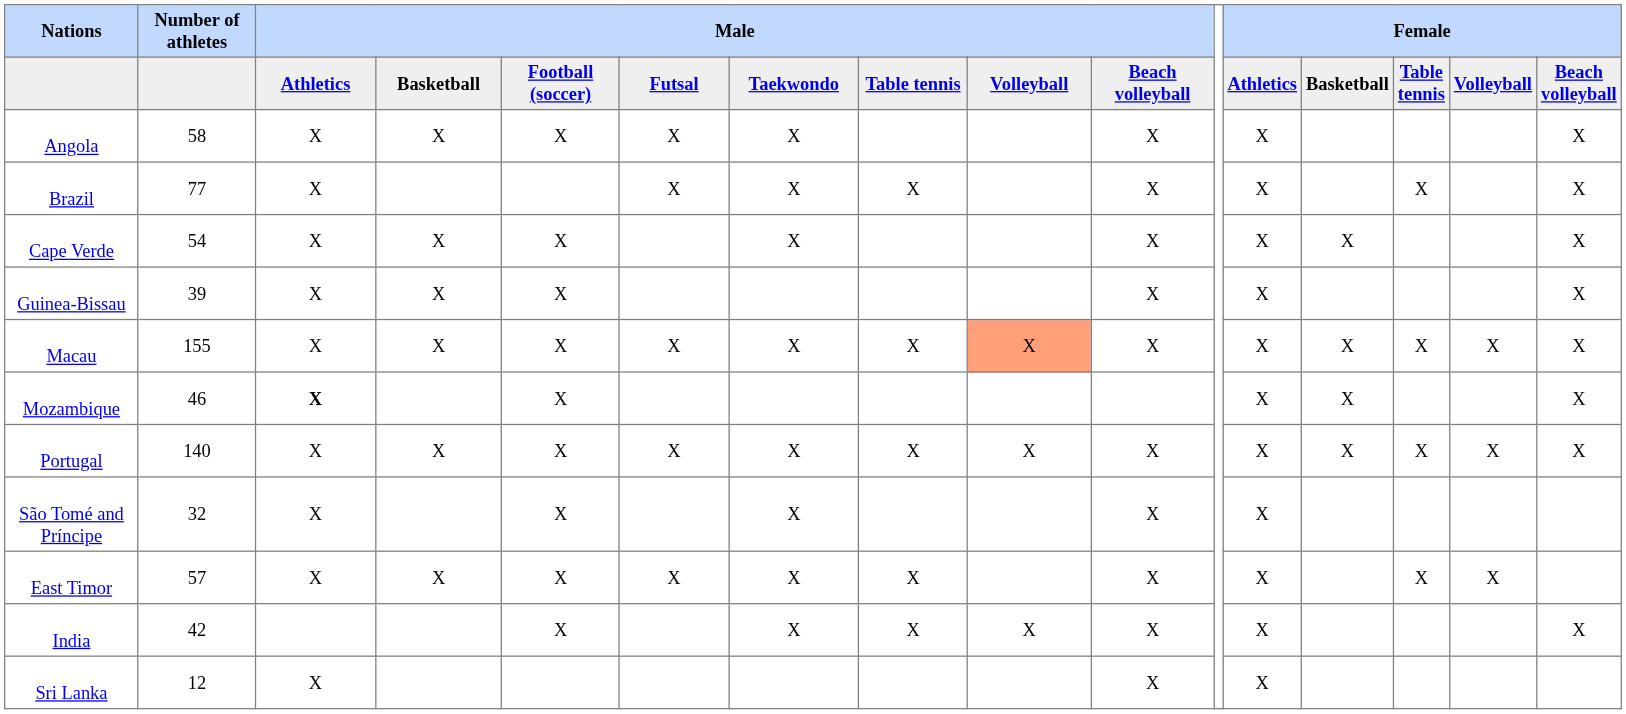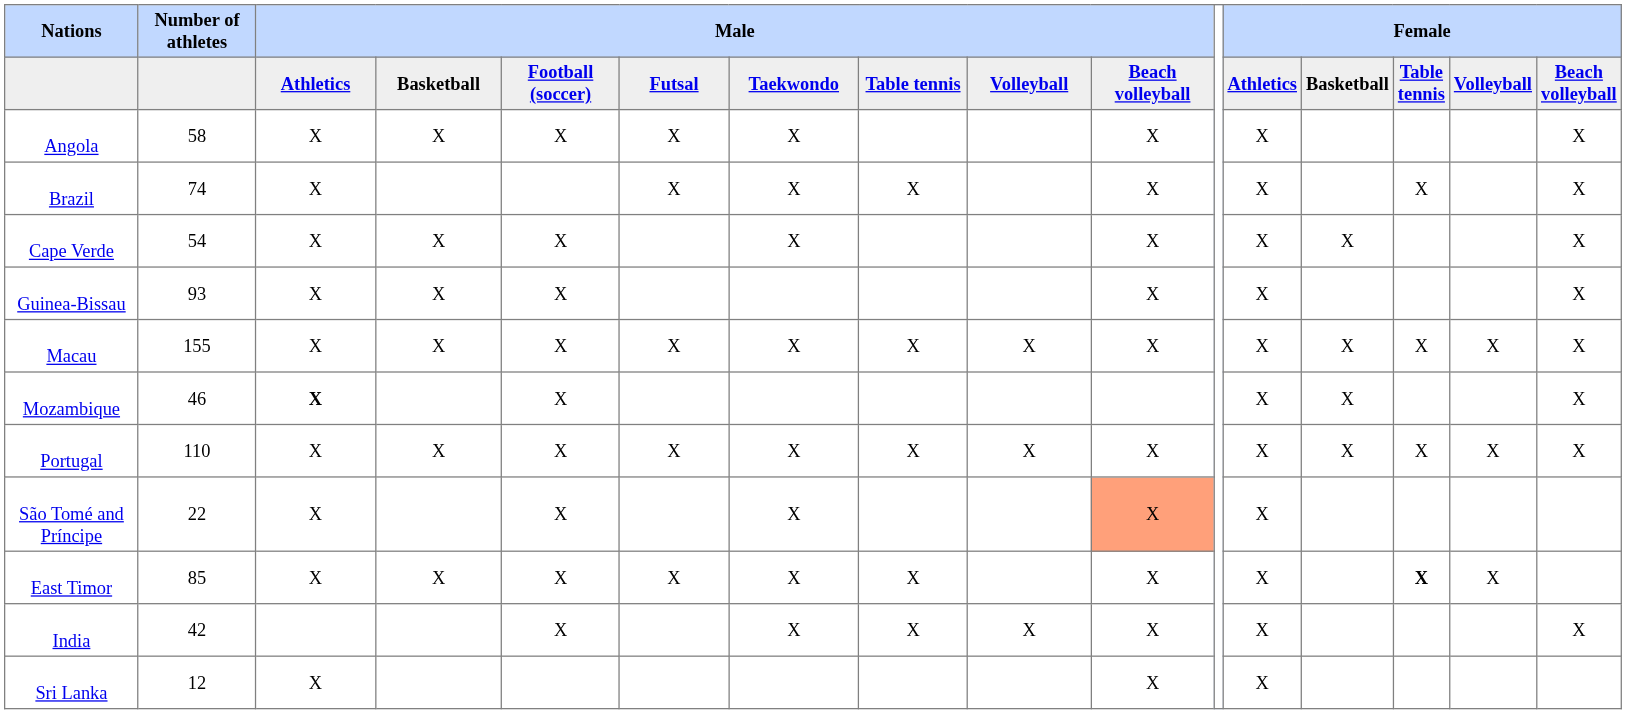 <table border=1 style="border-collapse:collapse; font-size:90%;" cellpadding=3 cellspacing=0 width=100%>
 <tr bgcolor=#C1D8FF>
 <th rowspan=1 width=5%>Nations</th>
 <th rowspan=1 width=5%>Number of athletes</th>
 <th colspan=8>Male</th>
 <th width=1% rowspan=13 bgcolor=ffffff></th>
 <th colspan=5>Female</th>
 </tr>
 <tr bgcolor=#EFEFEF>
 <th width=10%></th>
 <th width=10%></th>
 <th width=10%><a href='#'>Athletics</a></th>
 <th width=10%>Basketball</th>
 <th width=10%><a href='#'>Football<br>(soccer)</a></th>
 <th width=10%><a href='#'>Futsal</a></th>
 <th width=10%><a href='#'>Taekwondo</a></th>
 <th width=10%><a href='#'>Table tennis</a></th>
 <th width=10%><a href='#'>Volleyball</a></th>
 <th width=10%><a href='#'>Beach<br>volleyball</a></th>
 <th width=10%><a href='#'>Athletics</a></th>
 <th width=10%>Basketball</th>
 <th width=10%><a href='#'>Table tennis</a></th>
 <th width=10%><a href='#'>Volleyball</a></th>
 <th width=10%><a href='#'>Beach<br>volleyball</a></th>
 </tr>
 <tr align=center>
 <td><br> <a href='#'>Angola</a></td>
 <td>58</td>
 <td>X</td>
 <td>X</td>
 <td>X</td>
 <td>X</td>
 <td>X</td>
 <td></td>
 <td></td>
 <td>X</td>
 <td>X</td>
 <td></td>
 <td></td>
 <td></td>
 <td>X</td>
 </tr>
 <tr align=center>
 <td><br> <a href='#'>Brazil</a></td>
-<td>77</td>
+<td>74</td>
 <td>X</td>
 <td></td>
 <td></td>
 <td>X</td>
 <td>X</td>
 <td>X</td>
 <td></td>
 <td>X</td>
 <td>X</td>
 <td></td>
 <td>X</td>
 <td></td>
 <td>X</td>
 </tr>
 <tr align=center>
 <td><br> <a href='#'>Cape Verde</a></td>
 <td>54</td>
 <td>X</td>
 <td>X</td>
 <td>X</td>
 <td></td>
 <td>X</td>
 <td></td>
 <td></td>
 <td>X</td>
 <td>X</td>
 <td>X</td>
 <td></td>
 <td></td>
 <td>X</td>
 </tr>
 <tr align=center>
 <td><br> <a href='#'>Guinea-Bissau</a></td>
-<td>39</td>
+<td>93</td>
 <td>X</td>
 <td>X</td>
 <td>X</td>
 <td></td>
 <td></td>
 <td></td>
 <td></td>
 <td>X</td>
 <td>X</td>
 <td></td>
 <td></td>
 <td></td>
 <td>X</td>
 </tr>
 <tr align=center>
 <td><br> <a href='#'>Macau</a></td>
 <td>155</td>
 <td>X</td>
 <td>X</td>
 <td>X</td>
 <td>X</td>
 <td>X</td>
 <td>X</td>
-<td style="background: lightsalmon;">X</td>
+<td>X</td>
 <td>X</td>
 <td>X</td>
 <td>X</td>
 <td>X</td>
 <td>X</td>
 <td>X</td>
 </tr>
 <tr align=center>
 <td><br> <a href='#'>Mozambique</a></td>
 <td>46</td>
 <td><strong>X</strong></td>
 <td></td>
 <td>X</td>
 <td></td>
 <td></td>
 <td></td>
 <td></td>
 <td></td>
 <td>X</td>
 <td>X</td>
 <td></td>
 <td></td>
 <td>X</td>
 </tr>
 <tr align=center>
 <td><br> <a href='#'>Portugal</a></td>
-<td>140</td>
+<td>110</td>
 <td>X</td>
 <td>X</td>
 <td>X</td>
 <td>X</td>
 <td>X</td>
 <td>X</td>
 <td>X</td>
 <td>X</td>
 <td>X</td>
 <td>X</td>
 <td>X</td>
 <td>X</td>
 <td>X</td>
 </tr>
 <tr align=center>
 <td><br> <a href='#'>São Tomé and Príncipe</a></td>
-<td>32</td>
+<td>22</td>
 <td>X</td>
 <td></td>
 <td>X</td>
 <td></td>
 <td>X</td>
 <td></td>
 <td></td>
-<td>X</td>
+<td style="background: lightsalmon;">X</td>
 <td>X</td>
 <td></td>
 <td></td>
 <td></td>
 <td></td>
 </tr>
 <tr align=center>
 <td><br> <a href='#'>East Timor</a></td>
-<td>57</td>
+<td>85</td>
 <td>X</td>
 <td>X</td>
 <td>X</td>
 <td>X</td>
 <td>X</td>
 <td>X</td>
 <td></td>
 <td>X</td>
 <td>X</td>
 <td></td>
-<td>X</td>
+<td><strong>X</strong></td>
 <td>X</td>
 <td></td>
 </tr>
 <tr align=center>
 <td><br> <a href='#'>India</a></td>
 <td>42</td>
 <td></td>
 <td></td>
 <td>X</td>
 <td></td>
 <td>X</td>
 <td>X</td>
 <td>X</td>
 <td>X</td>
 <td>X</td>
 <td></td>
 <td></td>
 <td></td>
 <td>X</td>
 </tr>
 <tr align=center>
 <td><br> <a href='#'>Sri Lanka</a></td>
 <td>12</td>
 <td>X</td>
 <td></td>
 <td></td>
 <td></td>
 <td></td>
 <td></td>
 <td></td>
 <td>X</td>
 <td>X</td>
 <td></td>
 <td></td>
 <td></td>
 <td></td>
 </tr>
 </table>
